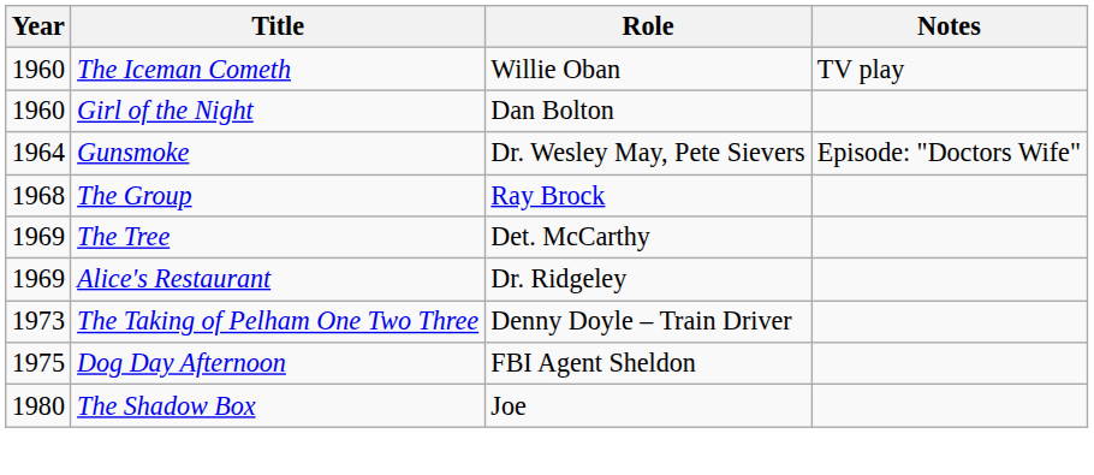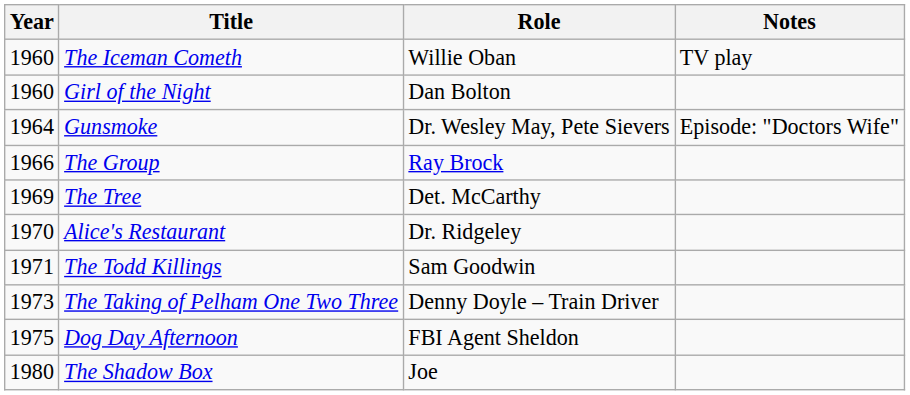 <table class = "wikitable">
 <tr>
 <th>Year</th>
 <th>Title</th>
 <th>Role</th>
 <th>Notes</th>
 </tr>
 <tr>
 <td>1960</td>
 <td><em><a href='#'>The Iceman Cometh</a></em></td>
 <td>Willie Oban</td>
 <td>TV play</td>
 </tr>
 <tr>
 <td>1960</td>
 <td><em><a href='#'>Girl of the Night</a></em></td>
 <td>Dan Bolton</td>
 <td></td>
 </tr>
 <tr>
 <td>1964</td>
 <td><em><a href='#'>Gunsmoke</a></em></td>
 <td>Dr. Wesley May, Pete Sievers</td>
 <td>Episode: "Doctors Wife"</td>
 </tr>
 <tr>
-<td>1968</td>
+<td>1966</td>
 <td><em><a href='#'>The Group</a></em></td>
 <td><a href='#'>Ray Brock</a></td>
 <td></td>
 </tr>
 <tr>
 <td>1969</td>
 <td><em><a href='#'>The Tree</a></em></td>
 <td>Det. McCarthy</td>
 <td></td>
 </tr>
 <tr>
-<td>1969</td>
+<td>1970</td>
 <td><em><a href='#'>Alice's Restaurant</a></em></td>
 <td>Dr. Ridgeley</td>
+<td></td>
+</tr>
+<tr>
+<td>1971</td>
+<td><em><a href='#'>The Todd Killings</a></em></td>
+<td>Sam Goodwin</td>
 <td></td>
 </tr>
 <tr>
 <td>1973</td>
 <td><em><a href='#'>The Taking of Pelham One Two Three</a></em></td>
 <td>Denny Doyle – Train Driver</td>
 <td></td>
 </tr>
 <tr>
 <td>1975</td>
 <td><em><a href='#'>Dog Day Afternoon</a></em></td>
 <td>FBI Agent Sheldon</td>
 <td></td>
 </tr>
 <tr>
 <td>1980</td>
 <td><em><a href='#'>The Shadow Box</a></em></td>
 <td>Joe</td>
 <td></td>
 </tr>
 </table>
